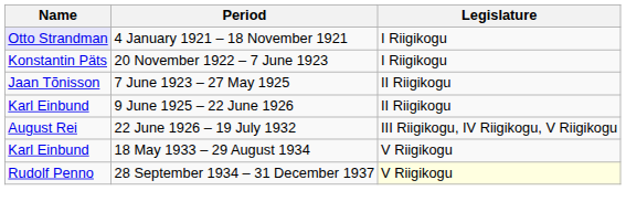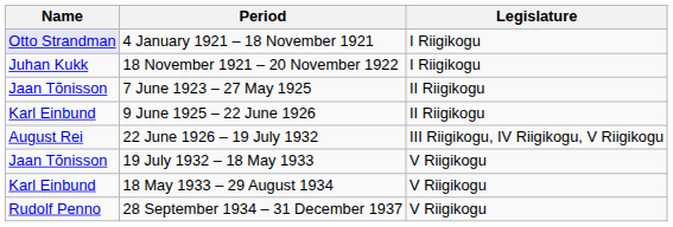 <table class="wikitable">
 <tr>
 <th>Name</th>
 <th>Period</th>
 <th>Legislature</th>
 </tr>
 <tr>
 <td style="background: lavender;"><a href='#'>Otto Strandman</a></td>
 <td>4 January 1921 – 18 November 1921</td>
 <td>I Riigikogu</td>
 </tr>
 <tr>
-<td><a href='#'>Konstantin Päts</a></td>
-<td>20 November 1922 – 7 June 1923</td>
+<td><a href='#'>Juhan Kukk</a></td>
+<td>18 November 1921 – 20 November 1922</td>
 <td>I Riigikogu</td>
 </tr>
 <tr>
 <td><a href='#'>Jaan Tõnisson</a></td>
 <td>7 June 1923 – 27 May 1925</td>
 <td>II Riigikogu</td>
 </tr>
 <tr>
 <td><a href='#'>Karl Einbund</a></td>
 <td>9 June 1925 – 22 June 1926</td>
 <td>II Riigikogu</td>
 </tr>
 <tr>
 <td><a href='#'>August Rei</a></td>
 <td>22 June 1926 – 19 July 1932</td>
 <td>III Riigikogu, IV Riigikogu, V Riigikogu</td>
 </tr>
 <tr>
+<td><a href='#'>Jaan Tõnisson</a></td>
+<td>19 July 1932 – 18 May 1933</td>
+<td>V Riigikogu</td>
+</tr>
+<tr>
 <td><a href='#'>Karl Einbund</a></td>
 <td>18 May 1933 – 29 August 1934</td>
 <td>V Riigikogu</td>
 </tr>
 <tr>
 <td><a href='#'>Rudolf Penno</a></td>
 <td>28 September 1934 – 31 December 1937</td>
-<td style="background: lightyellow;">V Riigikogu</td>
+<td>V Riigikogu</td>
 </tr>
 </table>
